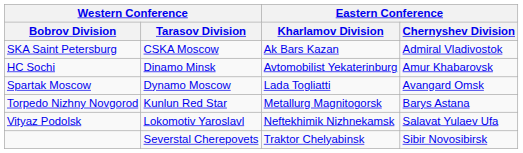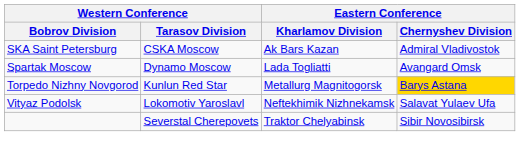 <table class="wikitable">
 <tr>
 <th colspan="2"><a href='#'>Western Conference</a></th>
 <th colspan="2"><a href='#'>Eastern Conference</a></th>
 </tr>
 <tr>
 <th><a href='#'>Bobrov Division</a></th>
 <th><a href='#'>Tarasov Division</a></th>
 <th><a href='#'>Kharlamov Division</a></th>
 <th><a href='#'>Chernyshev Division</a></th>
 </tr>
 <tr>
 <td> <a href='#'>SKA Saint Petersburg</a></td>
 <td> <a href='#'>CSKA Moscow</a></td>
 <td> <a href='#'>Ak Bars Kazan</a></td>
 <td> <a href='#'>Admiral Vladivostok</a></td>
 </tr>
 <tr>
-<td> <a href='#'>HC Sochi</a></td>
-<td> <a href='#'>Dinamo Minsk</a></td>
-<td> <a href='#'>Avtomobilist Yekaterinburg</a></td>
-<td> <a href='#'>Amur Khabarovsk</a></td>
-</tr>
-<tr>
 <td> <a href='#'>Spartak Moscow</a></td>
 <td> <a href='#'>Dynamo Moscow</a></td>
 <td> <a href='#'>Lada Togliatti</a></td>
 <td> <a href='#'>Avangard Omsk</a></td>
 </tr>
 <tr>
 <td> <a href='#'>Torpedo Nizhny Novgorod</a></td>
 <td> <a href='#'>Kunlun Red Star</a></td>
 <td> <a href='#'>Metallurg Magnitogorsk</a></td>
-<td> <a href='#'>Barys Astana</a></td>
+<td style="background: gold;"> <a href='#'>Barys Astana</a></td>
 </tr>
 <tr>
 <td> <a href='#'>Vityaz Podolsk</a></td>
 <td> <a href='#'>Lokomotiv Yaroslavl</a></td>
 <td> <a href='#'>Neftekhimik Nizhnekamsk</a></td>
 <td> <a href='#'>Salavat Yulaev Ufa</a></td>
 </tr>
 <tr>
 <td></td>
 <td> <a href='#'>Severstal Cherepovets</a></td>
 <td> <a href='#'>Traktor Chelyabinsk</a></td>
 <td> <a href='#'>Sibir Novosibirsk</a></td>
 </tr>
 </table>
